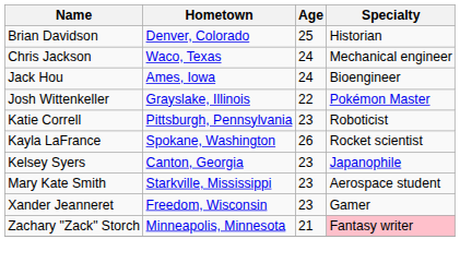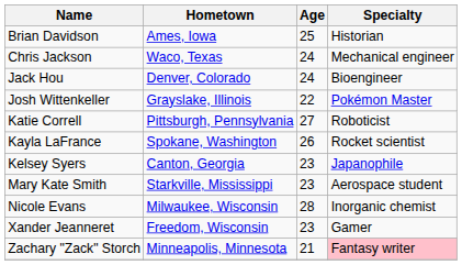 <table class="wikitable sortable">
 <tr>
 <th>Name</th>
 <th>Hometown</th>
 <th>Age</th>
 <th>Specialty</th>
 </tr>
 <tr>
 <td>Brian Davidson</td>
-<td><a href='#'>Denver, Colorado</a></td>
+<td><a href='#'>Ames, Iowa</a></td>
 <td>25</td>
 <td>Historian</td>
 </tr>
 <tr>
 <td>Chris Jackson</td>
 <td><a href='#'>Waco, Texas</a></td>
 <td>24</td>
 <td>Mechanical engineer</td>
 </tr>
 <tr>
 <td>Jack Hou</td>
-<td><a href='#'>Ames, Iowa</a></td>
+<td><a href='#'>Denver, Colorado</a></td>
 <td>24</td>
 <td>Bioengineer</td>
 </tr>
 <tr>
 <td>Josh Wittenkeller</td>
 <td><a href='#'>Grayslake, Illinois</a></td>
 <td>22</td>
 <td><a href='#'>Pokémon Master</a></td>
 </tr>
 <tr>
 <td>Katie Correll</td>
 <td><a href='#'>Pittsburgh, Pennsylvania</a></td>
-<td>23</td>
+<td>27</td>
 <td>Roboticist</td>
 </tr>
 <tr>
 <td>Kayla LaFrance</td>
 <td><a href='#'>Spokane, Washington</a></td>
 <td>26</td>
 <td>Rocket scientist</td>
 </tr>
 <tr>
 <td>Kelsey Syers</td>
 <td><a href='#'>Canton, Georgia</a></td>
 <td>23</td>
 <td><a href='#'>Japanophile</a></td>
 </tr>
 <tr>
 <td>Mary Kate Smith</td>
 <td><a href='#'>Starkville, Mississippi</a></td>
 <td>23</td>
 <td>Aerospace student</td>
 </tr>
 <tr>
+<td>Nicole Evans</td>
+<td><a href='#'>Milwaukee, Wisconsin</a></td>
+<td>28</td>
+<td>Inorganic chemist</td>
+</tr>
+<tr>
 <td>Xander Jeanneret</td>
 <td><a href='#'>Freedom, Wisconsin</a></td>
 <td>23</td>
 <td>Gamer</td>
 </tr>
 <tr>
 <td>Zachary "Zack" Storch</td>
 <td><a href='#'>Minneapolis, Minnesota</a></td>
 <td>21</td>
 <td style="background: pink;">Fantasy writer</td>
 </tr>
 <tr>
 </tr>
 </table>
